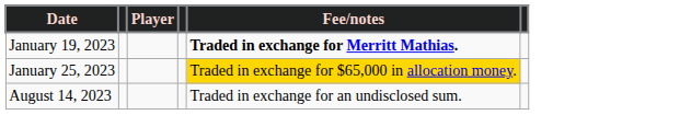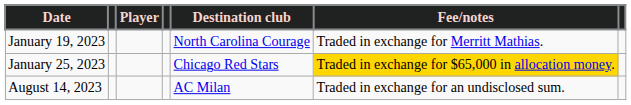 <table class="wikitable sortable" style="font-size:90%;">
 <tr>
 <th style="background:#202121; color:#F7D5CF; border:2px solid #898C8F;" scope="col" data-sort-type="date">Date</th>
 <th style="background:#202121; color:#F7D5CF; border:2px solid #898C8F;" scope="col"></th>
 <th style="background:#202121; color:#F7D5CF; border:2px solid #898C8F;" scope="col">Player</th>
 <th style="background:#202121; color:#F7D5CF; border:2px solid #898C8F;" scope="col"></th>
+<th style="background:#202121; color:#F7D5CF; border:2px solid #898C8F;" scope="col">Destination club</th>
 <th style="background:#202121; color:#F7D5CF; border:2px solid #898C8F;" scope="col">Fee/notes</th>
 <th style="background:#202121; color:#F7D5CF; border:2px solid #898C8F;" scope="col"></th>
 </tr>
 <tr>
 <td>January 19, 2023</td>
 <td></td>
 <td></td>
 <td></td>
-<td><strong>Traded in exchange for <a href='#'>Merritt Mathias</a>.</strong></td>
+<td> <a href='#'>North Carolina Courage</a></td>
+<td>Traded in exchange for <a href='#'>Merritt Mathias</a>.</td>
 <td></td>
 </tr>
 <tr>
 <td>January 25, 2023</td>
 <td></td>
 <td></td>
 <td></td>
+<td> <a href='#'>Chicago Red Stars</a></td>
 <td style="background: gold;">Traded in exchange for $65,000 in <a href='#'>allocation money</a>.</td>
 <td></td>
 </tr>
 <tr>
 <td>August 14, 2023</td>
 <td></td>
 <td></td>
 <td></td>
+<td> <a href='#'>AC Milan</a></td>
 <td>Traded in exchange for an undisclosed sum.</td>
 <td></td>
 </tr>
 </table>
